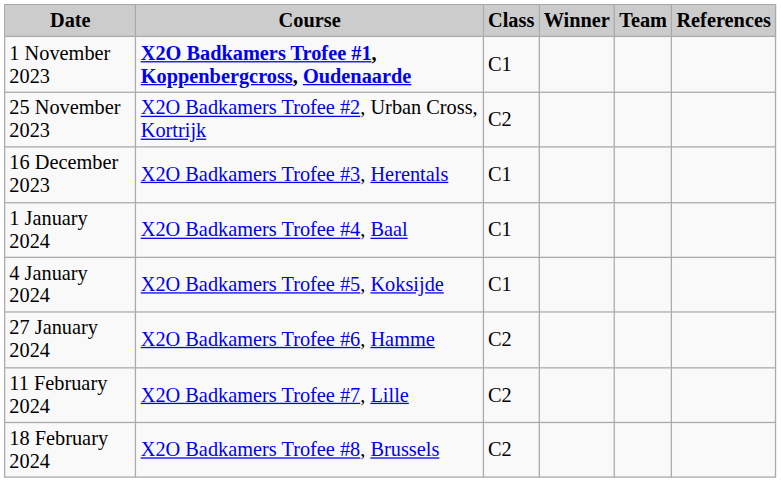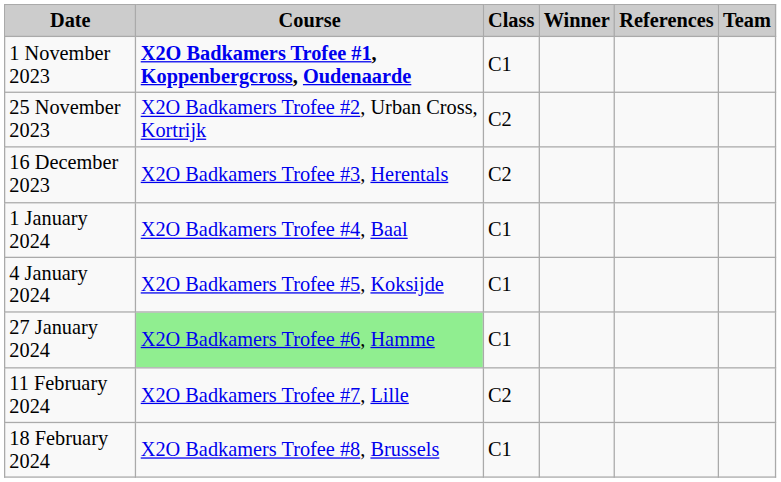 <table class="wikitable sortable alternance ">
 <tr>
 <th scope="col" style="background-color:#CCCCCC;">Date</th>
 <th scope="col" style="background-color:#CCCCCC;">Course</th>
 <th scope="col" style="background-color:#CCCCCC;">Class</th>
 <th scope="col" style="background-color:#CCCCCC;">Winner</th>
+<th scope="col" style="background-color:#CCCCCC;">References</th>
 <th scope="col" style="background-color:#CCCCCC;">Team</th>
-<th scope="col" style="background-color:#CCCCCC;">References</th>
 </tr>
 <tr>
 <td>1 November 2023</td>
 <td><strong> <a href='#'>X2O Badkamers Trofee #1</a>, <a href='#'>Koppenbergcross</a>, <a href='#'>Oudenaarde</a></strong></td>
 <td>C1</td>
 <td></td>
 <td></td>
 <td></td>
 </tr>
 <tr>
 <td>25 November 2023</td>
 <td> <a href='#'>X2O Badkamers Trofee #2</a>, Urban Cross, <a href='#'>Kortrijk</a></td>
 <td>C2</td>
 <td></td>
 <td></td>
 <td></td>
 </tr>
 <tr>
 <td>16 December 2023</td>
 <td> <a href='#'>X2O Badkamers Trofee #3</a>, <a href='#'>Herentals</a></td>
-<td>C1</td>
+<td>C2</td>
 <td></td>
 <td></td>
 <td></td>
 </tr>
 <tr>
 <td>1 January 2024</td>
 <td> <a href='#'>X2O Badkamers Trofee #4</a>, <a href='#'>Baal</a></td>
 <td>C1</td>
 <td></td>
 <td></td>
 <td></td>
 </tr>
 <tr>
 <td>4 January 2024</td>
 <td> <a href='#'>X2O Badkamers Trofee #5</a>, <a href='#'>Koksijde</a></td>
 <td>C1</td>
 <td></td>
 <td></td>
 <td></td>
 </tr>
 <tr>
 <td>27 January 2024</td>
-<td> <a href='#'>X2O Badkamers Trofee #6</a>, <a href='#'>Hamme</a></td>
-<td>C2</td>
+<td style="background: lightgreen;"> <a href='#'>X2O Badkamers Trofee #6</a>, <a href='#'>Hamme</a></td>
+<td>C1</td>
 <td></td>
 <td></td>
 <td></td>
 </tr>
 <tr>
 <td>11 February 2024</td>
 <td> <a href='#'>X2O Badkamers Trofee #7</a>, <a href='#'>Lille</a></td>
 <td>C2</td>
 <td></td>
 <td></td>
 <td></td>
 </tr>
 <tr>
 <td>18 February 2024</td>
 <td> <a href='#'>X2O Badkamers Trofee #8</a>, <a href='#'>Brussels</a></td>
-<td>C2</td>
+<td>C1</td>
 <td></td>
 <td></td>
 <td></td>
 </tr>
 </table>
